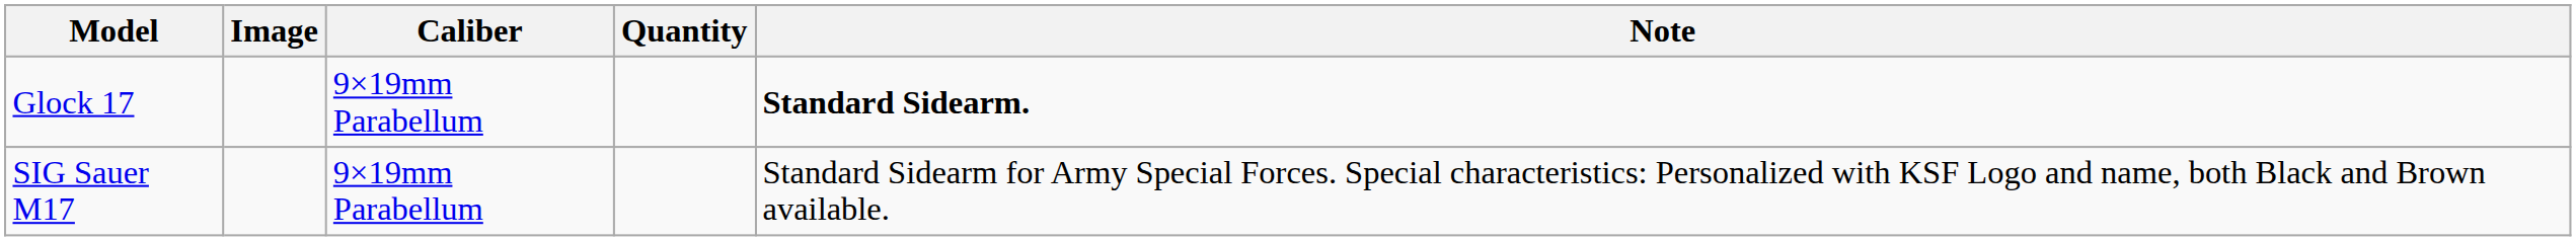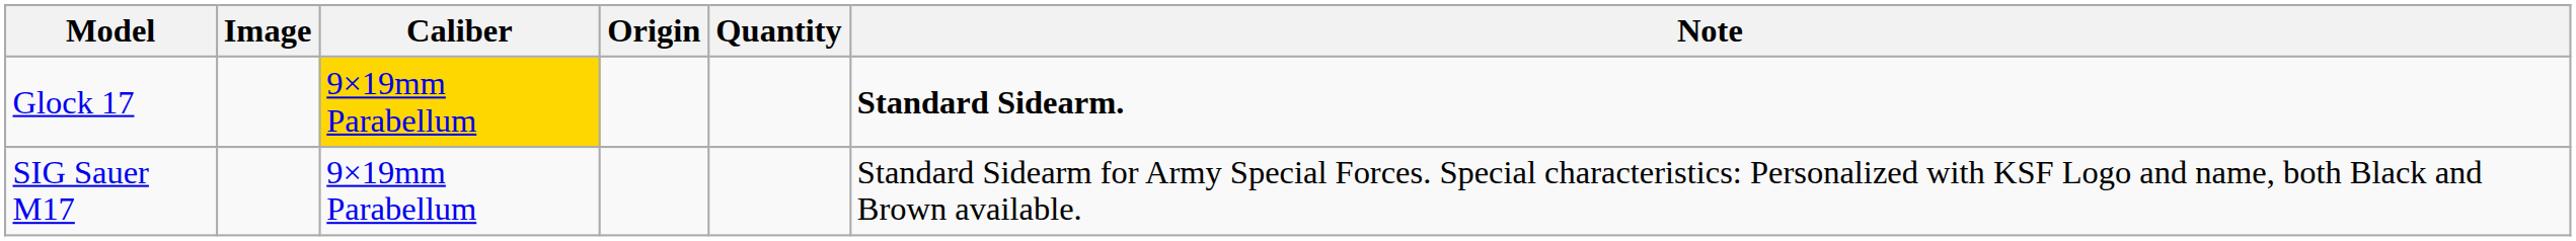 <table class="wikitable">
 <tr>
 <th>Model</th>
 <th>Image</th>
 <th>Caliber</th>
+<th>Origin</th>
 <th>Quantity</th>
 <th>Note</th>
 </tr>
 <tr>
 <td><a href='#'>Glock 17</a></td>
 <td></td>
-<td><a href='#'>9×19mm Parabellum</a></td>
+<td style="background: gold;"><a href='#'>9×19mm Parabellum</a></td>
+<td></td>
 <td></td>
 <td><strong>Standard Sidearm.</strong></td>
 </tr>
 <tr>
 <td><a href='#'>SIG Sauer M17</a></td>
 <td></td>
 <td><a href='#'>9×19mm Parabellum</a></td>
 <td></td>
+<td></td>
 <td>Standard Sidearm for Army Special Forces. Special characteristics: Personalized with KSF Logo and name, both Black and Brown available.</td>
 </tr>
 </table>
